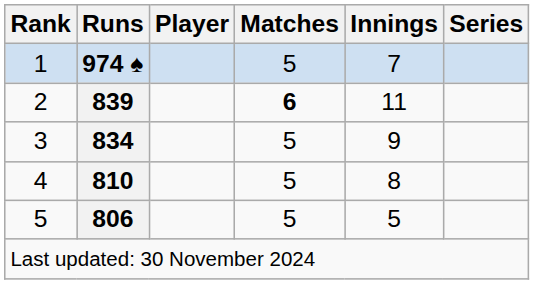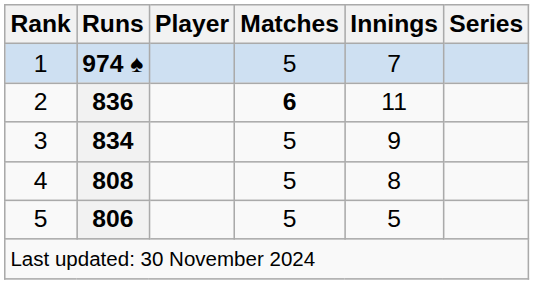 <table class="wikitable plainrowheaders sortable">
 <tr>
 <th scope=col>Rank</th>
 <th scope=col>Runs</th>
 <th scope=col>Player</th>
 <th scope=col>Matches</th>
 <th scope=col>Innings</th>
 <th scope=col>Series</th>
 </tr>
 <tr bgcolor=#cee0f2>
 <td align=center>1</td>
 <th scope=row style="background:#cee0f2; text-align:center;">974 ♠</th>
 <td></td>
 <td align=center>5</td>
 <td align=center>7</td>
 <td></td>
 </tr>
 <tr>
 <td align=center>2</td>
-<th scope=row style=text-align:center;>839</th>
+<th scope=row style=text-align:center;>836</th>
 <td></td>
 <td align=center><strong>6</strong></td>
 <td align=center>11</td>
 <td></td>
 </tr>
 <tr>
 <td align=center>3</td>
 <th scope=row style=text-align:center;>834</th>
 <td></td>
 <td align=center>5</td>
 <td align=center>9</td>
 <td></td>
 </tr>
 <tr>
 <td align=center>4</td>
-<th scope=row style=text-align:center;>810</th>
+<th scope=row style=text-align:center;>808</th>
 <td></td>
 <td align=center>5</td>
 <td align=center>8</td>
 <td></td>
 </tr>
 <tr>
 <td align=center>5</td>
 <th scope=row style=text-align:center;>806</th>
 <td></td>
 <td align=center>5</td>
 <td align=center>5</td>
 <td></td>
 </tr>
 <tr class=sortbottom>
 <td colspan=6><small>Last updated: 30 November 2024</small></td>
 </tr>
 </table>
